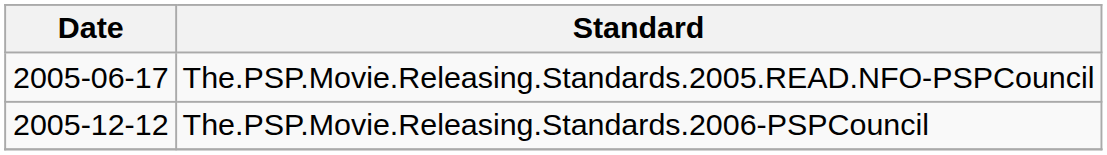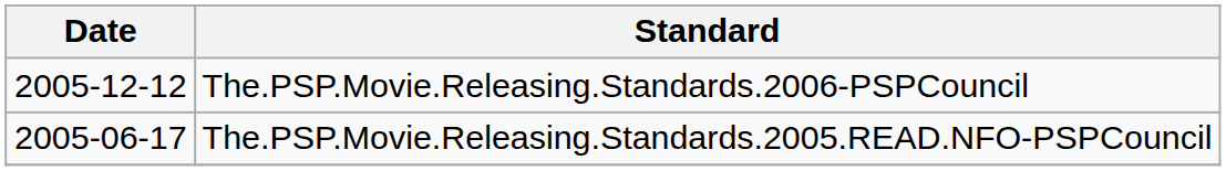 <table class="wikitable" style="text-align: left; float: right; margin: auto 0.5em">
 <tr>
 <th scope="col">Date</th>
 <th scope="col">Standard</th>
 </tr>
 <tr>
+<td>2005-12-12</td>
+<td>The.PSP.Movie.Releasing.Standards.2006-PSPCouncil</td>
+</tr>
+<tr>
 <td>2005-06-17</td>
 <td>The.PSP.Movie.Releasing.Standards.2005.READ.NFO-PSPCouncil</td>
 </tr>
 <tr>
-<td>2005-12-12</td>
-<td>The.PSP.Movie.Releasing.Standards.2006-PSPCouncil</td>
-</tr>
-<tr>
 </tr>
 </table>
